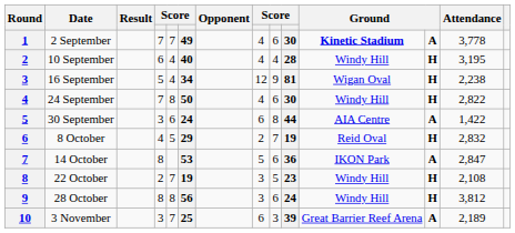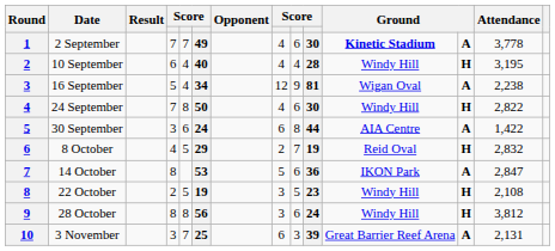 <table class="wikitable plainrowheaders" style="font-size:95%; text-align:center;">
 <tr>
 <th rowspan="2" scope="col">Round</th>
 <th rowspan="2" scope="col">Date</th>
 <th rowspan="2" scope="col">Result</th>
 <th colspan="3" scope="col">Score</th>
 <th rowspan="2" scope="col">Opponent</th>
 <th colspan="3" scope="col">Score</th>
 <th colspan="2" rowspan="2" scope="col">Ground</th>
 <th rowspan="2" scope="col">Attendance</th>
 <th rowspan="2" scope="col"></th>
 </tr>
 <tr>
 <th scope="col"></th>
 <th scope="col"></th>
 <th scope="col"></th>
 <th scope="col"></th>
 <th scope="col"></th>
 <th scope="col"></th>
 </tr>
 <tr>
 <th scope="row" style="text-align:center;"><a href='#'><strong>1</strong></a></th>
 <td>2 September</td>
 <td></td>
 <td>7</td>
 <td>7</td>
 <th>49</th>
 <td></td>
 <td>4</td>
 <td>6</td>
 <th>30</th>
 <td><strong><a href='#'>Kinetic Stadium</a></strong></td>
 <td><strong>A</strong></td>
 <td>3,778</td>
 <td></td>
 </tr>
 <tr>
 <th scope="row" style="text-align:center;"><a href='#'><strong>2</strong></a></th>
 <td>10 September</td>
 <td></td>
 <td>6</td>
 <td>4</td>
 <th>40</th>
 <td></td>
 <td>4</td>
 <td>4</td>
 <th>28</th>
 <td><a href='#'>Windy Hill</a></td>
 <td><strong>H</strong></td>
 <td>3,195</td>
 <td></td>
 </tr>
 <tr>
 <th scope="row" style="text-align:center;"><a href='#'><strong>3</strong></a></th>
 <td>16 September</td>
 <td></td>
 <td>5</td>
 <td>4</td>
 <th>34</th>
 <td></td>
 <td>12</td>
 <td>9</td>
 <th>81</th>
 <td><a href='#'>Wigan Oval</a></td>
-<td><strong>H</strong></td>
+<td><strong>A</strong></td>
 <td>2,238</td>
 <td></td>
 </tr>
 <tr>
 <th scope="row" style="text-align:center;"><a href='#'><strong>4</strong></a></th>
 <td>24 September</td>
 <td></td>
 <td>7</td>
 <td>8</td>
 <th>50</th>
 <td></td>
 <td>4</td>
 <td>6</td>
 <th>30</th>
 <td><a href='#'>Windy Hill</a></td>
 <td><strong>H</strong></td>
 <td>2,822</td>
 <td></td>
 </tr>
 <tr>
 <th scope="row" style="text-align:center;"><a href='#'><strong>5</strong></a></th>
 <td>30 September</td>
 <td></td>
 <td>3</td>
 <td>6</td>
 <th>24</th>
 <td></td>
 <td>6</td>
 <td>8</td>
 <th>44</th>
 <td><a href='#'>AIA Centre</a></td>
 <td><strong>A</strong></td>
 <td>1,422</td>
 <td></td>
 </tr>
 <tr>
 <th scope="row" style="text-align:center;"><a href='#'><strong>6</strong></a></th>
 <td>8 October</td>
 <td></td>
 <td>4</td>
 <td>5</td>
 <th>29</th>
 <td></td>
 <td>2</td>
 <td>7</td>
 <th>19</th>
 <td><a href='#'>Reid Oval</a></td>
 <td><strong>H</strong></td>
 <td>2,832</td>
 <td></td>
 </tr>
 <tr>
 <th scope="row" style="text-align:center;"><a href='#'><strong>7</strong></a></th>
 <td>14 October</td>
 <td></td>
 <td>8</td>
 <td></td>
 <th>53</th>
 <td></td>
 <td>5</td>
 <td>6</td>
 <th>36</th>
 <td><a href='#'>IKON Park</a></td>
 <td><strong>A</strong></td>
 <td>2,847</td>
 <td></td>
 </tr>
 <tr>
 <th scope="row" style="text-align:center;"><a href='#'><strong>8</strong></a></th>
 <td>22 October</td>
 <td></td>
 <td>2</td>
-<td>7</td>
+<td>5</td>
 <th>19</th>
 <td></td>
 <td>3</td>
 <td>5</td>
 <th>23</th>
 <td><a href='#'>Windy Hill</a></td>
 <td><strong>H</strong></td>
 <td>2,108</td>
 <td></td>
 </tr>
 <tr>
 <th scope="row" style="text-align:center;"><a href='#'><strong>9</strong></a></th>
 <td>28 October</td>
 <td></td>
 <td>8</td>
 <td>8</td>
 <th>56</th>
 <td></td>
 <td>3</td>
 <td>6</td>
 <th>24</th>
 <td><a href='#'>Windy Hill</a></td>
 <td><strong>H</strong></td>
 <td>3,812</td>
 <td></td>
 </tr>
 <tr>
 <th scope="row" style="text-align:center;"><a href='#'><strong>10</strong></a></th>
 <td>3 November</td>
 <td></td>
 <td>3</td>
 <td>7</td>
 <th>25</th>
 <td></td>
 <td>6</td>
 <td>3</td>
 <th>39</th>
 <td><a href='#'>Great Barrier Reef Arena</a></td>
 <td><strong>A</strong></td>
-<td>2,189</td>
+<td>2,131</td>
 <td></td>
 </tr>
 </table>
